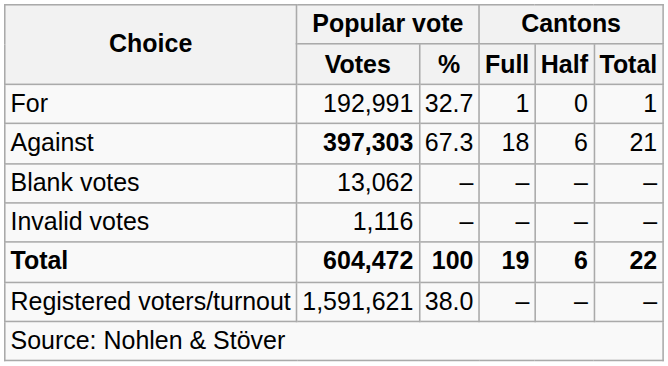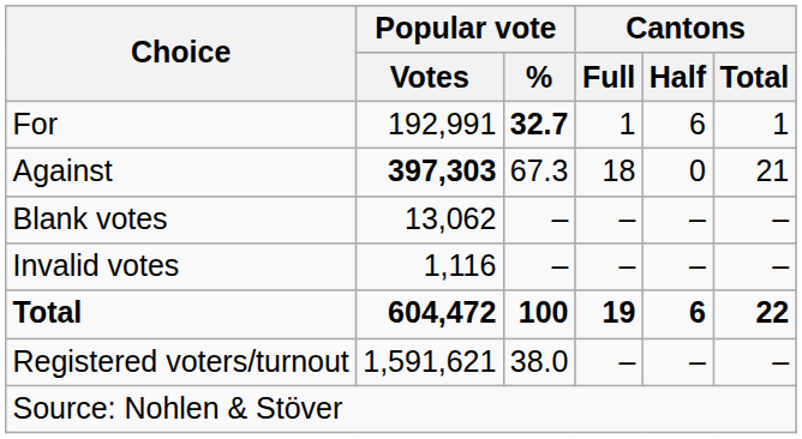 <table class=wikitable style=text-align:right>
 <tr>
 <th rowspan=2>Choice</th>
 <th colspan=2>Popular vote</th>
 <th colspan=3>Cantons</th>
 </tr>
 <tr>
 <th>Votes</th>
 <th>%</th>
 <th>Full</th>
 <th>Half</th>
 <th>Total</th>
 </tr>
 <tr>
 <td align=left>For</td>
 <td>192,991</td>
-<td>32.7</td>
+<td><strong>32.7</strong></td>
 <td>1</td>
-<td>0</td>
+<td>6</td>
 <td>1</td>
 </tr>
 <tr>
 <td align=left>Against</td>
 <td><strong>397,303</strong></td>
 <td>67.3</td>
 <td>18</td>
-<td>6</td>
+<td>0</td>
 <td>21</td>
 </tr>
 <tr>
 <td align=left>Blank votes</td>
 <td>13,062</td>
 <td>–</td>
 <td>–</td>
 <td>–</td>
 <td>–</td>
 </tr>
 <tr>
 <td align=left>Invalid votes</td>
 <td>1,116</td>
 <td>–</td>
 <td>–</td>
 <td>–</td>
 <td>–</td>
 </tr>
 <tr>
 <td align=left><strong>Total</strong></td>
 <td><strong>604,472</strong></td>
 <td><strong>100</strong></td>
 <td><strong>19</strong></td>
 <td><strong>6</strong></td>
 <td><strong>22</strong></td>
 </tr>
 <tr>
 <td align=left>Registered voters/turnout</td>
 <td>1,591,621</td>
 <td>38.0</td>
 <td>–</td>
 <td>–</td>
 <td>–</td>
 </tr>
 <tr>
 <td align=left colspan=6>Source: Nohlen & Stöver</td>
 </tr>
 </table>
